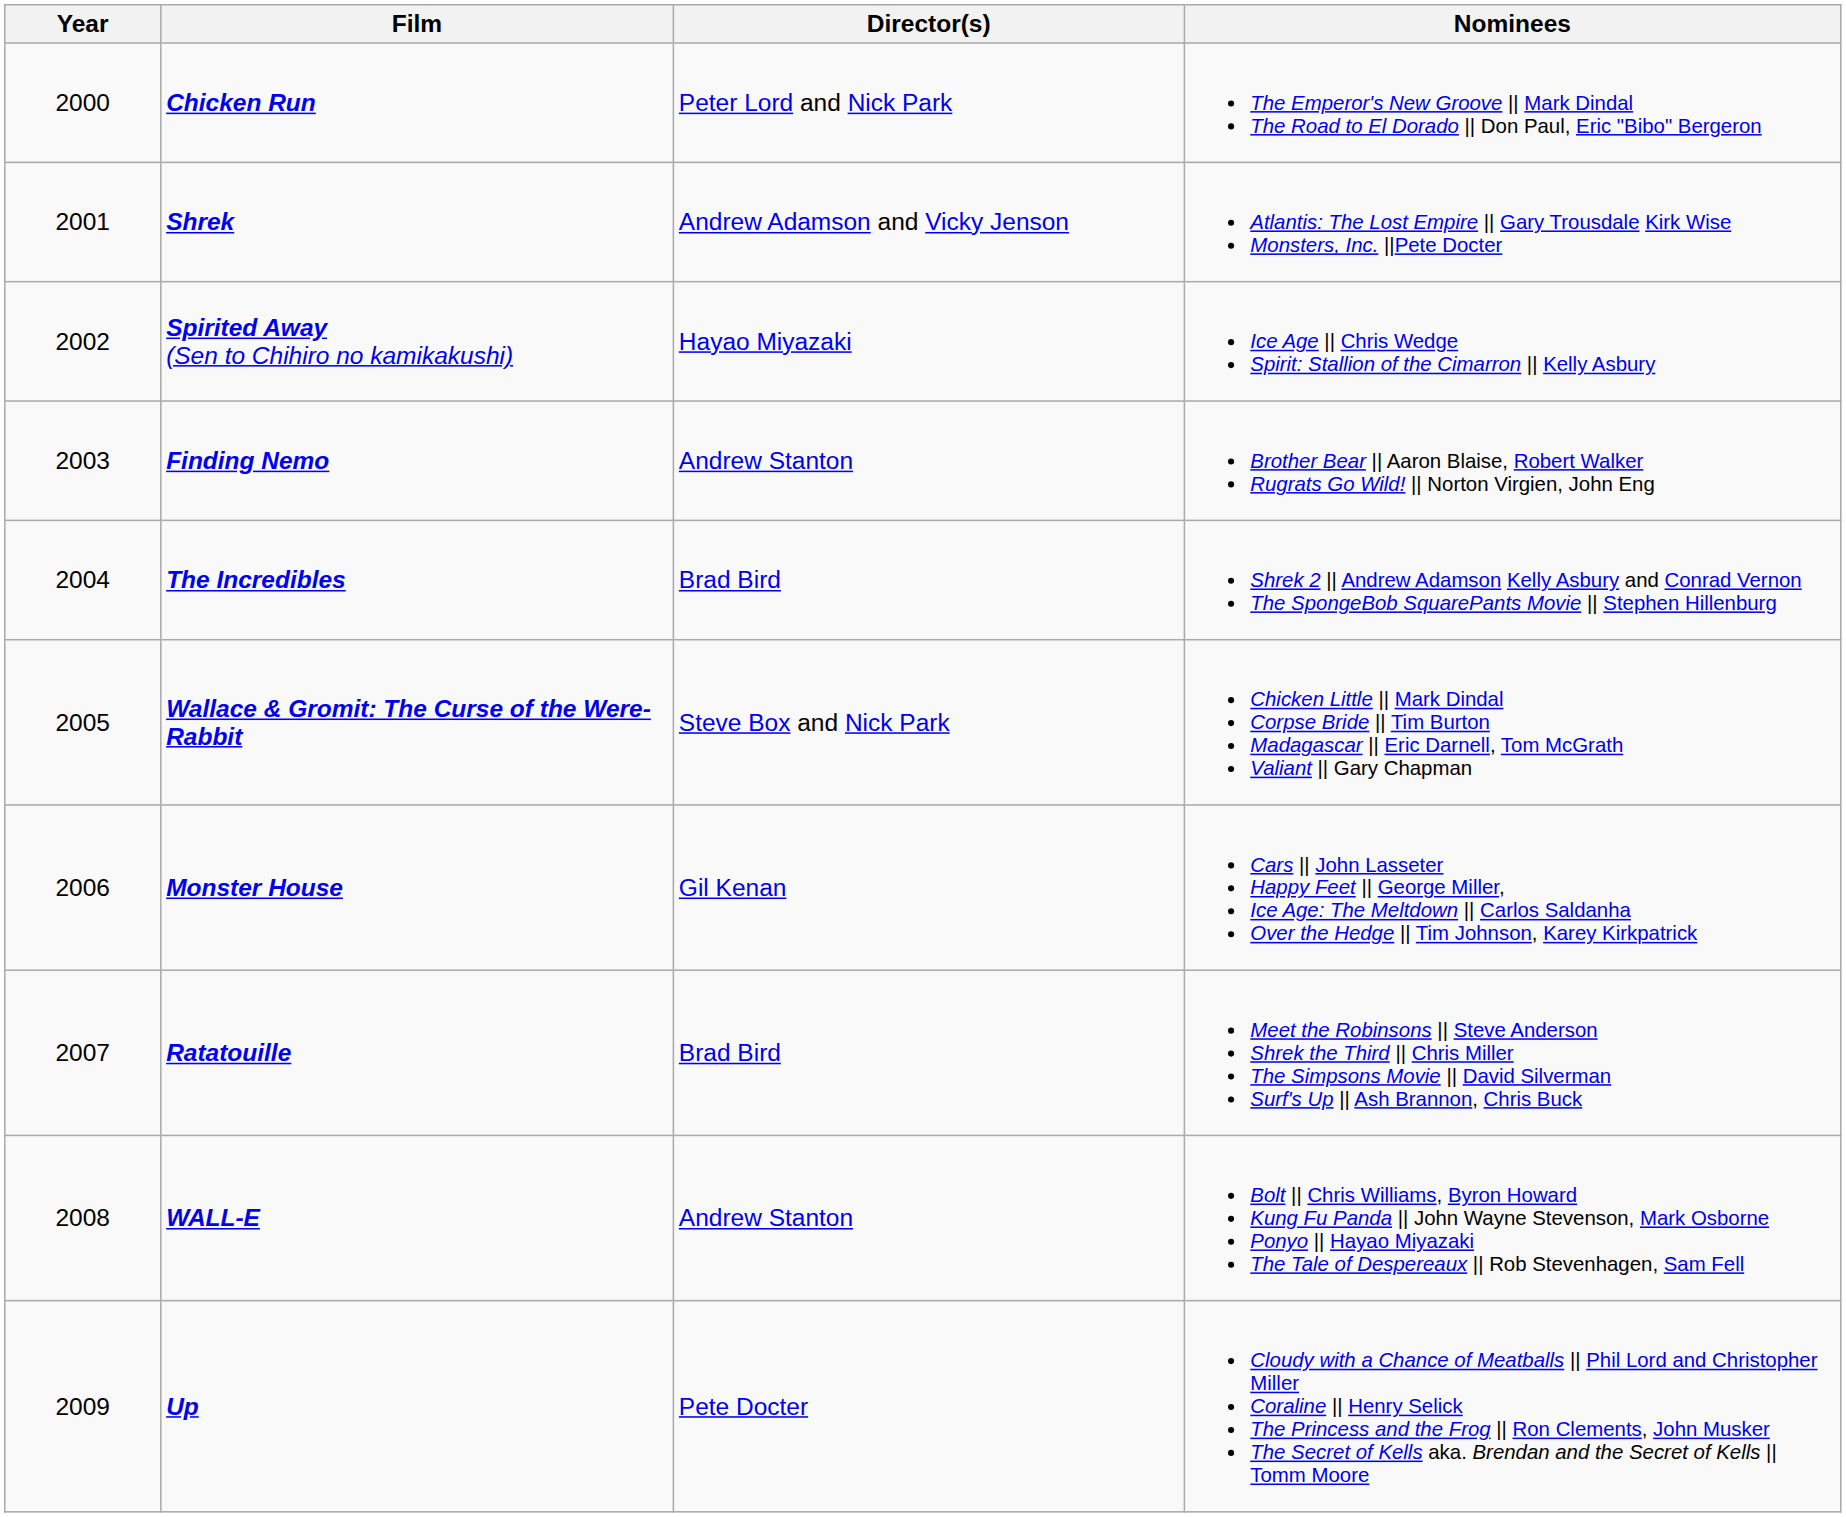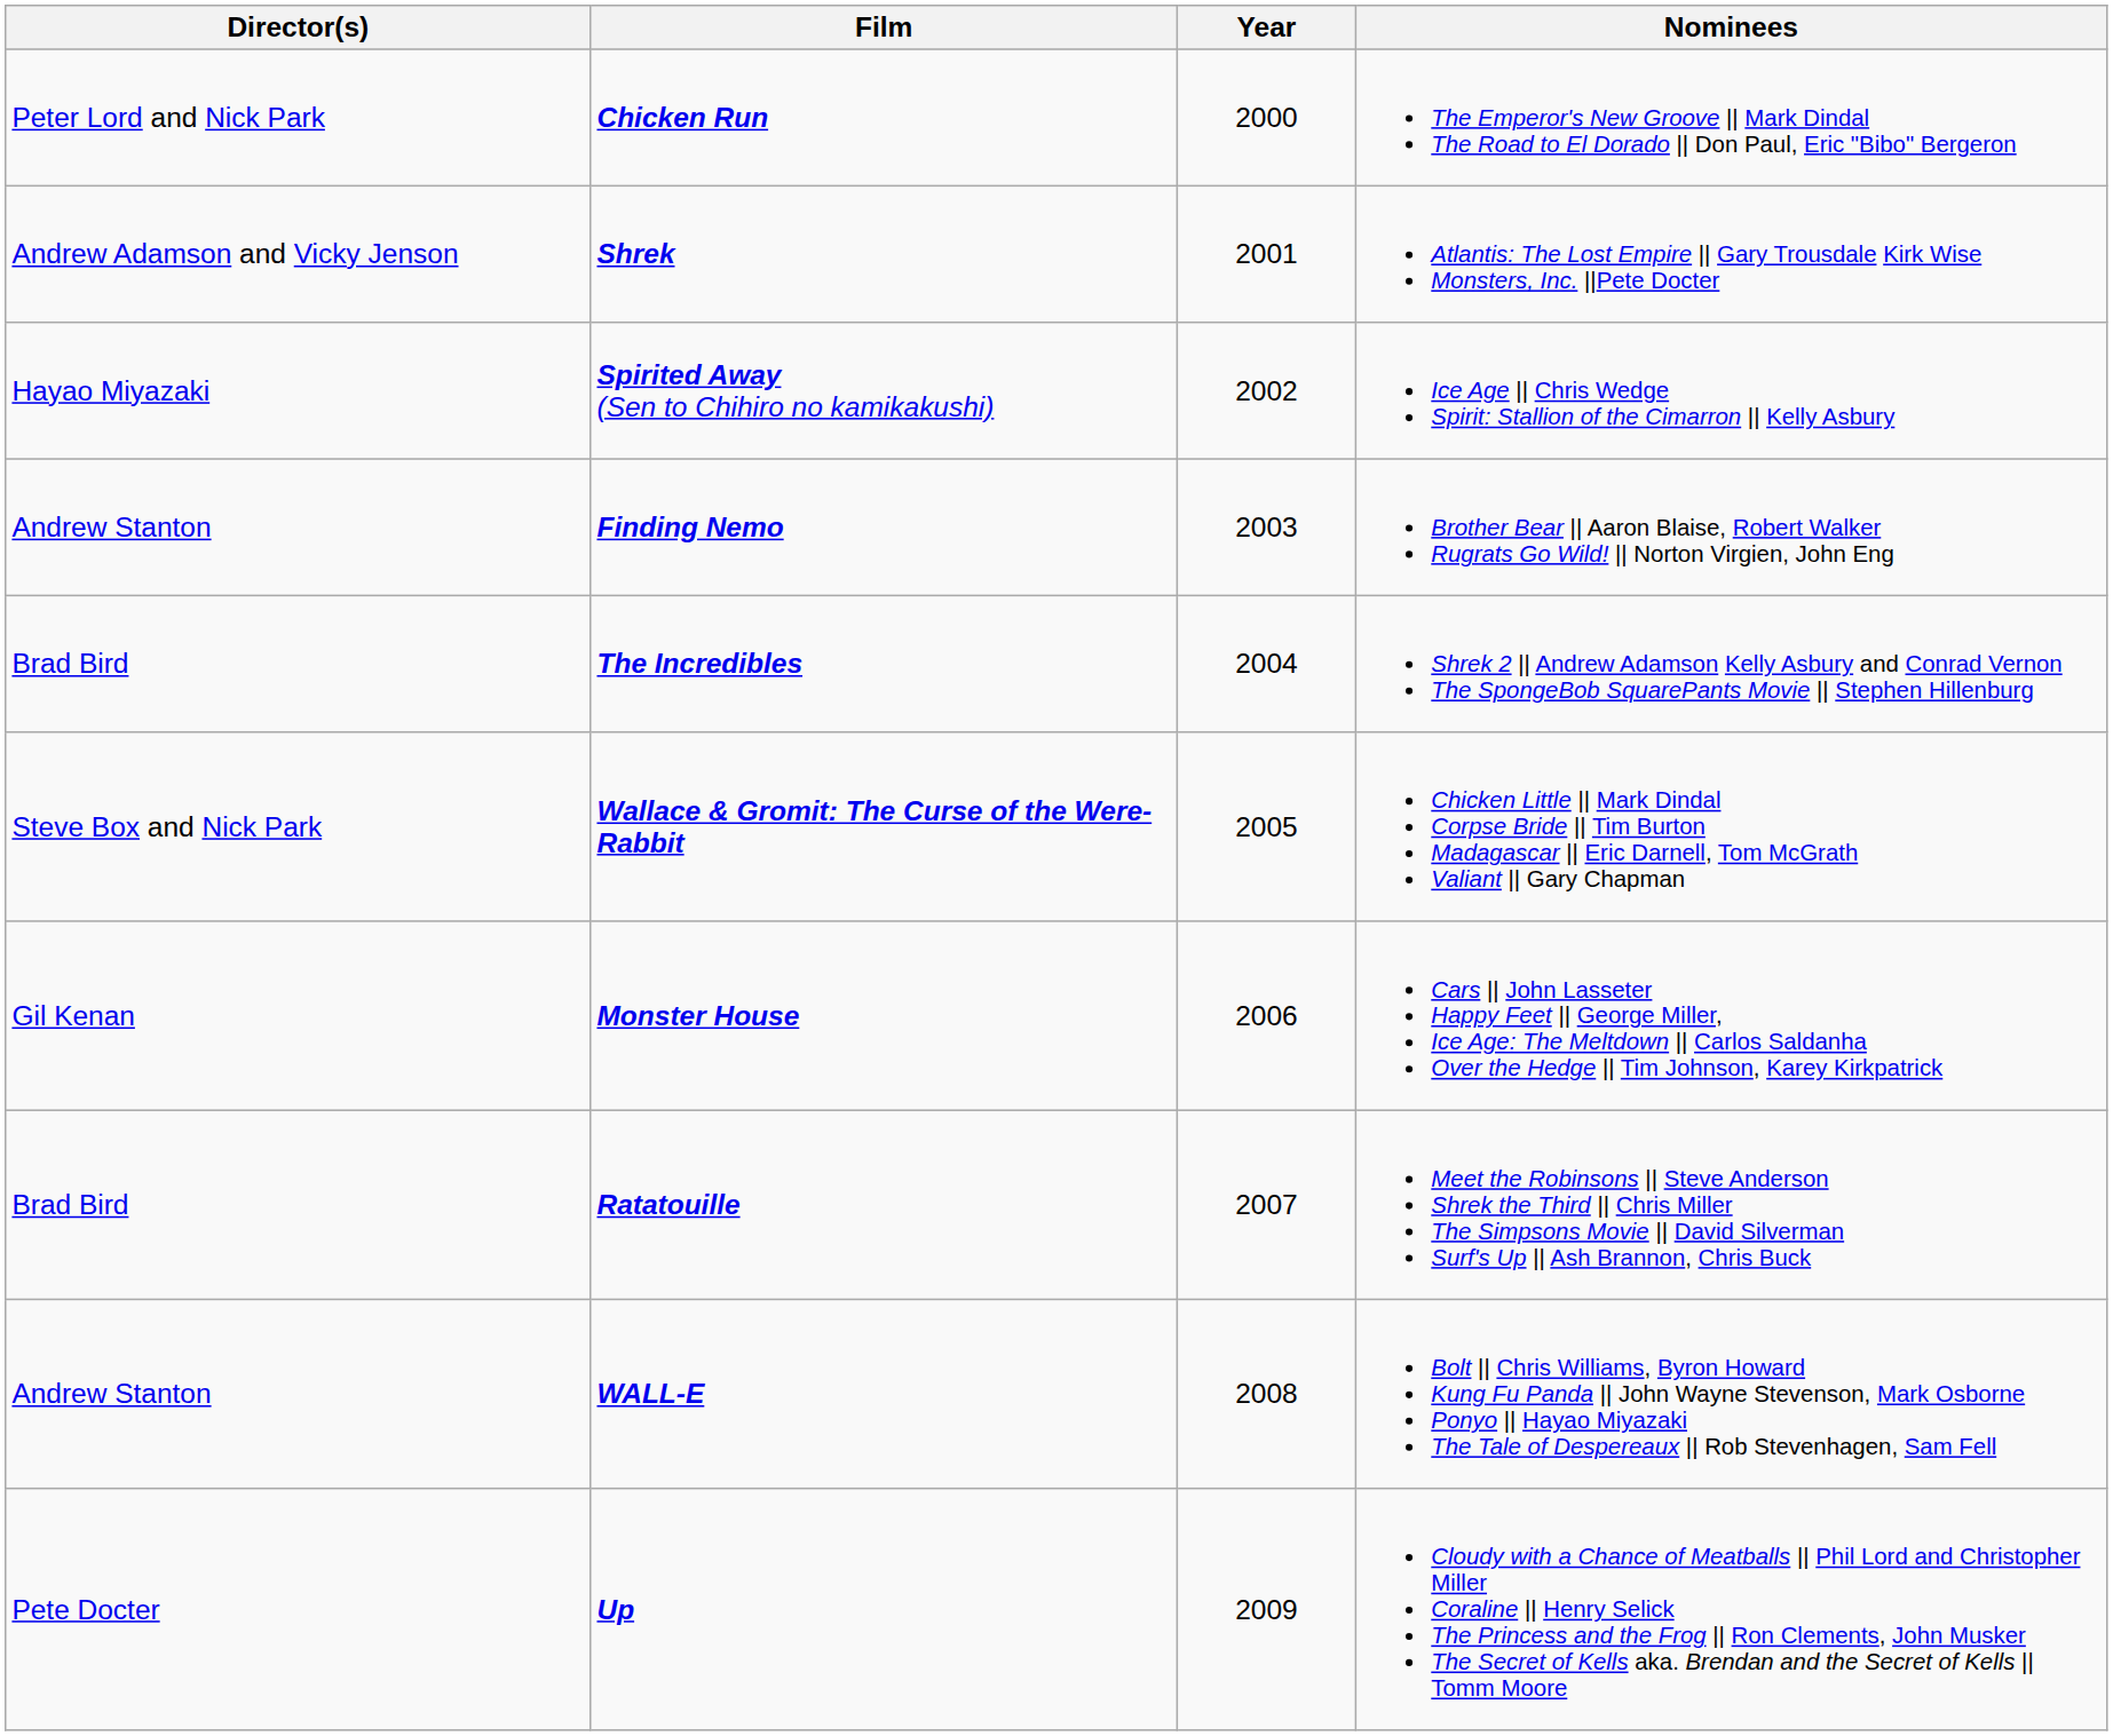 <table class="wikitable" width="95%" cellpadding="5">
 <tr>
+<th width="350"><strong>Director(s)</strong></th>
+<th width="350"><strong>Film</strong></th>
 <th width="100"><strong>Year</strong></th>
-<th width="350"><strong>Film</strong></th>
-<th width="350"><strong>Director(s)</strong></th>
 <th width="450"><strong>Nominees</strong></th>
 </tr>
 <tr>
+<td><a href='#'>Peter Lord</a> and <a href='#'>Nick Park</a></td>
+<td><strong><em><a href='#'>Chicken Run</a></em></strong></td>
 <td align="center">2000</td>
-<td><strong><em><a href='#'>Chicken Run</a></em></strong></td>
-<td><a href='#'>Peter Lord</a> and <a href='#'>Nick Park</a></td>
 <td style="font-size:smaller"><br><ul><li><em><a href='#'>The Emperor's New Groove</a></em> || <a href='#'>Mark Dindal</a></li><li><em><a href='#'>The Road to El Dorado</a></em> || Don Paul, <a href='#'>Eric "Bibo" Bergeron</a></li></ul></td>
 </tr>
 <tr>
+<td><a href='#'>Andrew Adamson</a> and <a href='#'>Vicky Jenson</a></td>
+<td><strong><em><a href='#'>Shrek</a></em></strong></td>
 <td align="center">2001</td>
-<td><strong><em><a href='#'>Shrek</a></em></strong></td>
-<td><a href='#'>Andrew Adamson</a> and <a href='#'>Vicky Jenson</a></td>
 <td style="font-size:smaller"><br><ul><li><em><a href='#'>Atlantis: The Lost Empire</a></em> || <a href='#'>Gary Trousdale</a> <a href='#'>Kirk Wise</a></li><li><em><a href='#'>Monsters, Inc.</a></em> ||<a href='#'>Pete Docter</a></li></ul></td>
 </tr>
 <tr>
+<td><a href='#'>Hayao Miyazaki</a></td>
+<td><em><a href='#'><strong>Spirited Away</strong><br>(Sen to Chihiro no kamikakushi)</a></em></td>
 <td align="center">2002</td>
-<td><em><a href='#'><strong>Spirited Away</strong><br>(Sen to Chihiro no kamikakushi)</a></em></td>
-<td><a href='#'>Hayao Miyazaki</a></td>
 <td style="font-size:smaller"><br><ul><li><em><a href='#'>Ice Age</a></em> || <a href='#'>Chris Wedge</a></li><li><em><a href='#'>Spirit: Stallion of the Cimarron</a></em> || <a href='#'>Kelly Asbury</a></li></ul></td>
 </tr>
 <tr>
+<td><a href='#'>Andrew Stanton</a></td>
+<td><strong><em><a href='#'>Finding Nemo</a></em></strong></td>
 <td align="center">2003</td>
-<td><strong><em><a href='#'>Finding Nemo</a></em></strong></td>
-<td><a href='#'>Andrew Stanton</a></td>
 <td style="font-size:smaller"><br><ul><li><em><a href='#'>Brother Bear</a></em> || Aaron Blaise, <a href='#'>Robert Walker</a></li><li><em><a href='#'>Rugrats Go Wild!</a></em> || Norton Virgien, John Eng</li></ul></td>
 </tr>
 <tr>
+<td><a href='#'>Brad Bird</a></td>
+<td><strong><em><a href='#'>The Incredibles</a></em></strong></td>
 <td align="center">2004</td>
-<td><strong><em><a href='#'>The Incredibles</a></em></strong></td>
-<td><a href='#'>Brad Bird</a></td>
 <td style="font-size:smaller"><br><ul><li><em><a href='#'>Shrek 2</a></em> || <a href='#'>Andrew Adamson</a> <a href='#'>Kelly Asbury</a> and <a href='#'>Conrad Vernon</a></li><li><em><a href='#'>The SpongeBob SquarePants Movie</a></em> || <a href='#'>Stephen Hillenburg</a></li></ul></td>
 </tr>
 <tr>
+<td><a href='#'>Steve Box</a> and <a href='#'>Nick Park</a></td>
+<td><strong><em><a href='#'>Wallace & Gromit: The Curse of the Were-Rabbit</a></em></strong></td>
 <td align="center">2005</td>
-<td><strong><em><a href='#'>Wallace & Gromit: The Curse of the Were-Rabbit</a></em></strong></td>
-<td><a href='#'>Steve Box</a> and <a href='#'>Nick Park</a></td>
 <td style="font-size:smaller"><br><ul><li><em><a href='#'>Chicken Little</a></em> || <a href='#'>Mark Dindal</a></li><li><em><a href='#'>Corpse Bride</a></em> || <a href='#'>Tim Burton</a></li><li><em><a href='#'>Madagascar</a></em> || <a href='#'>Eric Darnell</a>, <a href='#'>Tom McGrath</a></li><li><em><a href='#'>Valiant</a></em> || Gary Chapman</li></ul></td>
 </tr>
 <tr>
+<td><a href='#'>Gil Kenan</a></td>
+<td><strong><em><a href='#'>Monster House</a></em></strong></td>
 <td align="center">2006</td>
-<td><strong><em><a href='#'>Monster House</a></em></strong></td>
-<td><a href='#'>Gil Kenan</a></td>
 <td style="font-size:smaller"><br><ul><li><em><a href='#'>Cars</a></em> || <a href='#'>John Lasseter</a></li><li><em><a href='#'>Happy Feet</a></em> || <a href='#'>George Miller</a>,</li><li><em><a href='#'>Ice Age: The Meltdown</a></em> || <a href='#'>Carlos Saldanha</a></li><li><em><a href='#'>Over the Hedge</a></em> || <a href='#'>Tim Johnson</a>, <a href='#'>Karey Kirkpatrick</a></li></ul></td>
 </tr>
 <tr>
+<td><a href='#'>Brad Bird</a></td>
+<td><strong><em><a href='#'>Ratatouille</a></em></strong></td>
 <td align="center">2007</td>
-<td><strong><em><a href='#'>Ratatouille</a></em></strong></td>
-<td><a href='#'>Brad Bird</a></td>
 <td style="font-size:smaller"><br><ul><li><em><a href='#'>Meet the Robinsons</a></em> || <a href='#'>Steve Anderson</a></li><li><em><a href='#'>Shrek the Third</a></em> || <a href='#'>Chris Miller</a></li><li><em><a href='#'>The Simpsons Movie</a></em> || <a href='#'>David Silverman</a></li><li><em><a href='#'>Surf's Up</a></em> || <a href='#'>Ash Brannon</a>, <a href='#'>Chris Buck</a></li></ul></td>
 </tr>
 <tr>
+<td><a href='#'>Andrew Stanton</a></td>
+<td><strong><em><a href='#'>WALL-E</a></em></strong></td>
 <td align="center">2008</td>
-<td><strong><em><a href='#'>WALL-E</a></em></strong></td>
-<td><a href='#'>Andrew Stanton</a></td>
 <td style="font-size:smaller"><br><ul><li><em><a href='#'>Bolt</a></em> || <a href='#'>Chris Williams</a>, <a href='#'>Byron Howard</a></li><li><em><a href='#'>Kung Fu Panda</a></em> || John Wayne Stevenson, <a href='#'>Mark Osborne</a></li><li><em><a href='#'>Ponyo</a></em> || <a href='#'>Hayao Miyazaki</a></li><li><em><a href='#'>The Tale of Despereaux</a></em> || Rob Stevenhagen, <a href='#'>Sam Fell</a></li></ul></td>
 </tr>
 <tr>
+<td><a href='#'>Pete Docter</a></td>
+<td><strong><em><a href='#'>Up</a></em></strong></td>
 <td align="center">2009</td>
-<td><strong><em><a href='#'>Up</a></em></strong></td>
-<td><a href='#'>Pete Docter</a></td>
 <td style="font-size:smaller"><br><ul><li><em><a href='#'>Cloudy with a Chance of Meatballs</a></em> || <a href='#'>Phil Lord and Christopher Miller</a></li><li><em><a href='#'>Coraline</a></em> || <a href='#'>Henry Selick</a></li><li><em><a href='#'>The Princess and the Frog</a></em> || <a href='#'>Ron Clements</a>, <a href='#'>John Musker</a></li><li><em><a href='#'>The Secret of Kells</a></em> aka. <em>Brendan and the Secret of Kells</em> || <a href='#'>Tomm Moore</a></li></ul></td>
 </tr>
 </table>
